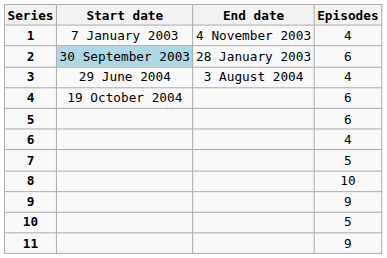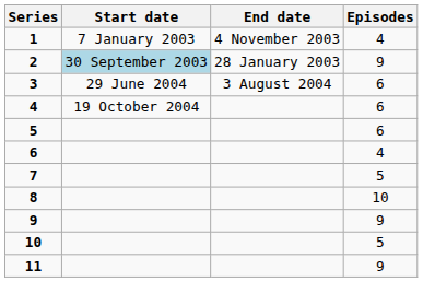 <table class="wikitable" style="text-align:center;">
 <tr>
 <th>Series</th>
 <th>Start date</th>
 <th>End date</th>
 <th>Episodes</th>
 </tr>
 <tr>
 <td><strong>1</strong></td>
 <td>7 January 2003</td>
 <td>4 November 2003</td>
 <td>4</td>
 </tr>
 <tr>
 <td><strong>2</strong></td>
 <td style="background: lightblue;">30 September 2003</td>
 <td>28 January 2003</td>
-<td>6</td>
+<td>9</td>
 </tr>
 <tr>
 <td><strong>3</strong></td>
 <td>29 June 2004</td>
 <td>3 August 2004</td>
-<td>4</td>
+<td>6</td>
 </tr>
 <tr>
 <td><strong>4</strong></td>
 <td>19 October 2004</td>
 <td></td>
 <td>6</td>
 </tr>
 <tr>
 <td><strong>5</strong></td>
 <td></td>
 <td></td>
 <td>6</td>
 </tr>
 <tr>
 <td><strong>6</strong></td>
 <td></td>
 <td></td>
 <td>4</td>
 </tr>
 <tr>
 <td><strong>7</strong></td>
 <td></td>
 <td></td>
 <td>5</td>
 </tr>
 <tr>
 <td><strong>8</strong></td>
 <td></td>
 <td></td>
 <td>10</td>
 </tr>
 <tr>
 <td><strong>9</strong></td>
 <td></td>
 <td></td>
 <td>9</td>
 </tr>
 <tr>
 <td><strong>10</strong></td>
 <td></td>
 <td></td>
 <td>5</td>
 </tr>
 <tr>
 <td><strong>11</strong></td>
 <td></td>
 <td></td>
 <td>9</td>
 </tr>
 </table>
